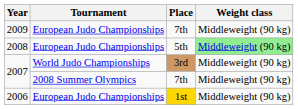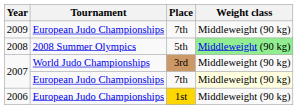 <table class=wikitable>
 <tr>
 <th>Year</th>
 <th>Tournament</th>
 <th>Place</th>
 <th>Weight class</th>
 </tr>
 <tr>
 <td>2009</td>
 <td><a href='#'>European Judo Championships</a></td>
 <td align="center">7th</td>
 <td>Middleweight (90 kg)</td>
 </tr>
 <tr>
 <td>2008</td>
-<td><a href='#'>European Judo Championships</a></td>
+<td><a href='#'>2008 Summer Olympics</a></td>
 <td align="center">5th</td>
 <td style="background: lightgreen;"><a href='#'>Middleweight</a> (90 kg)</td>
 </tr>
 <tr>
 <td rowspan=2>2007</td>
 <td><a href='#'>World Judo Championships</a></td>
 <td bgcolor="cc9966" align="center">3rd</td>
 <td>Middleweight (90 kg)</td>
 </tr>
 <tr>
-<td><a href='#'>2008 Summer Olympics</a></td>
+<td><a href='#'>European Judo Championships</a></td>
 <td align="center">7th</td>
-<td>Middleweight (90 kg)</td>
+<td style="background: lightyellow;">Middleweight (90 kg)</td>
 </tr>
 <tr>
 <td>2006</td>
 <td><a href='#'>European Judo Championships</a></td>
 <td bgcolor="gold" align="center">1st</td>
 <td>Middleweight (90 kg)</td>
 </tr>
 </table>
